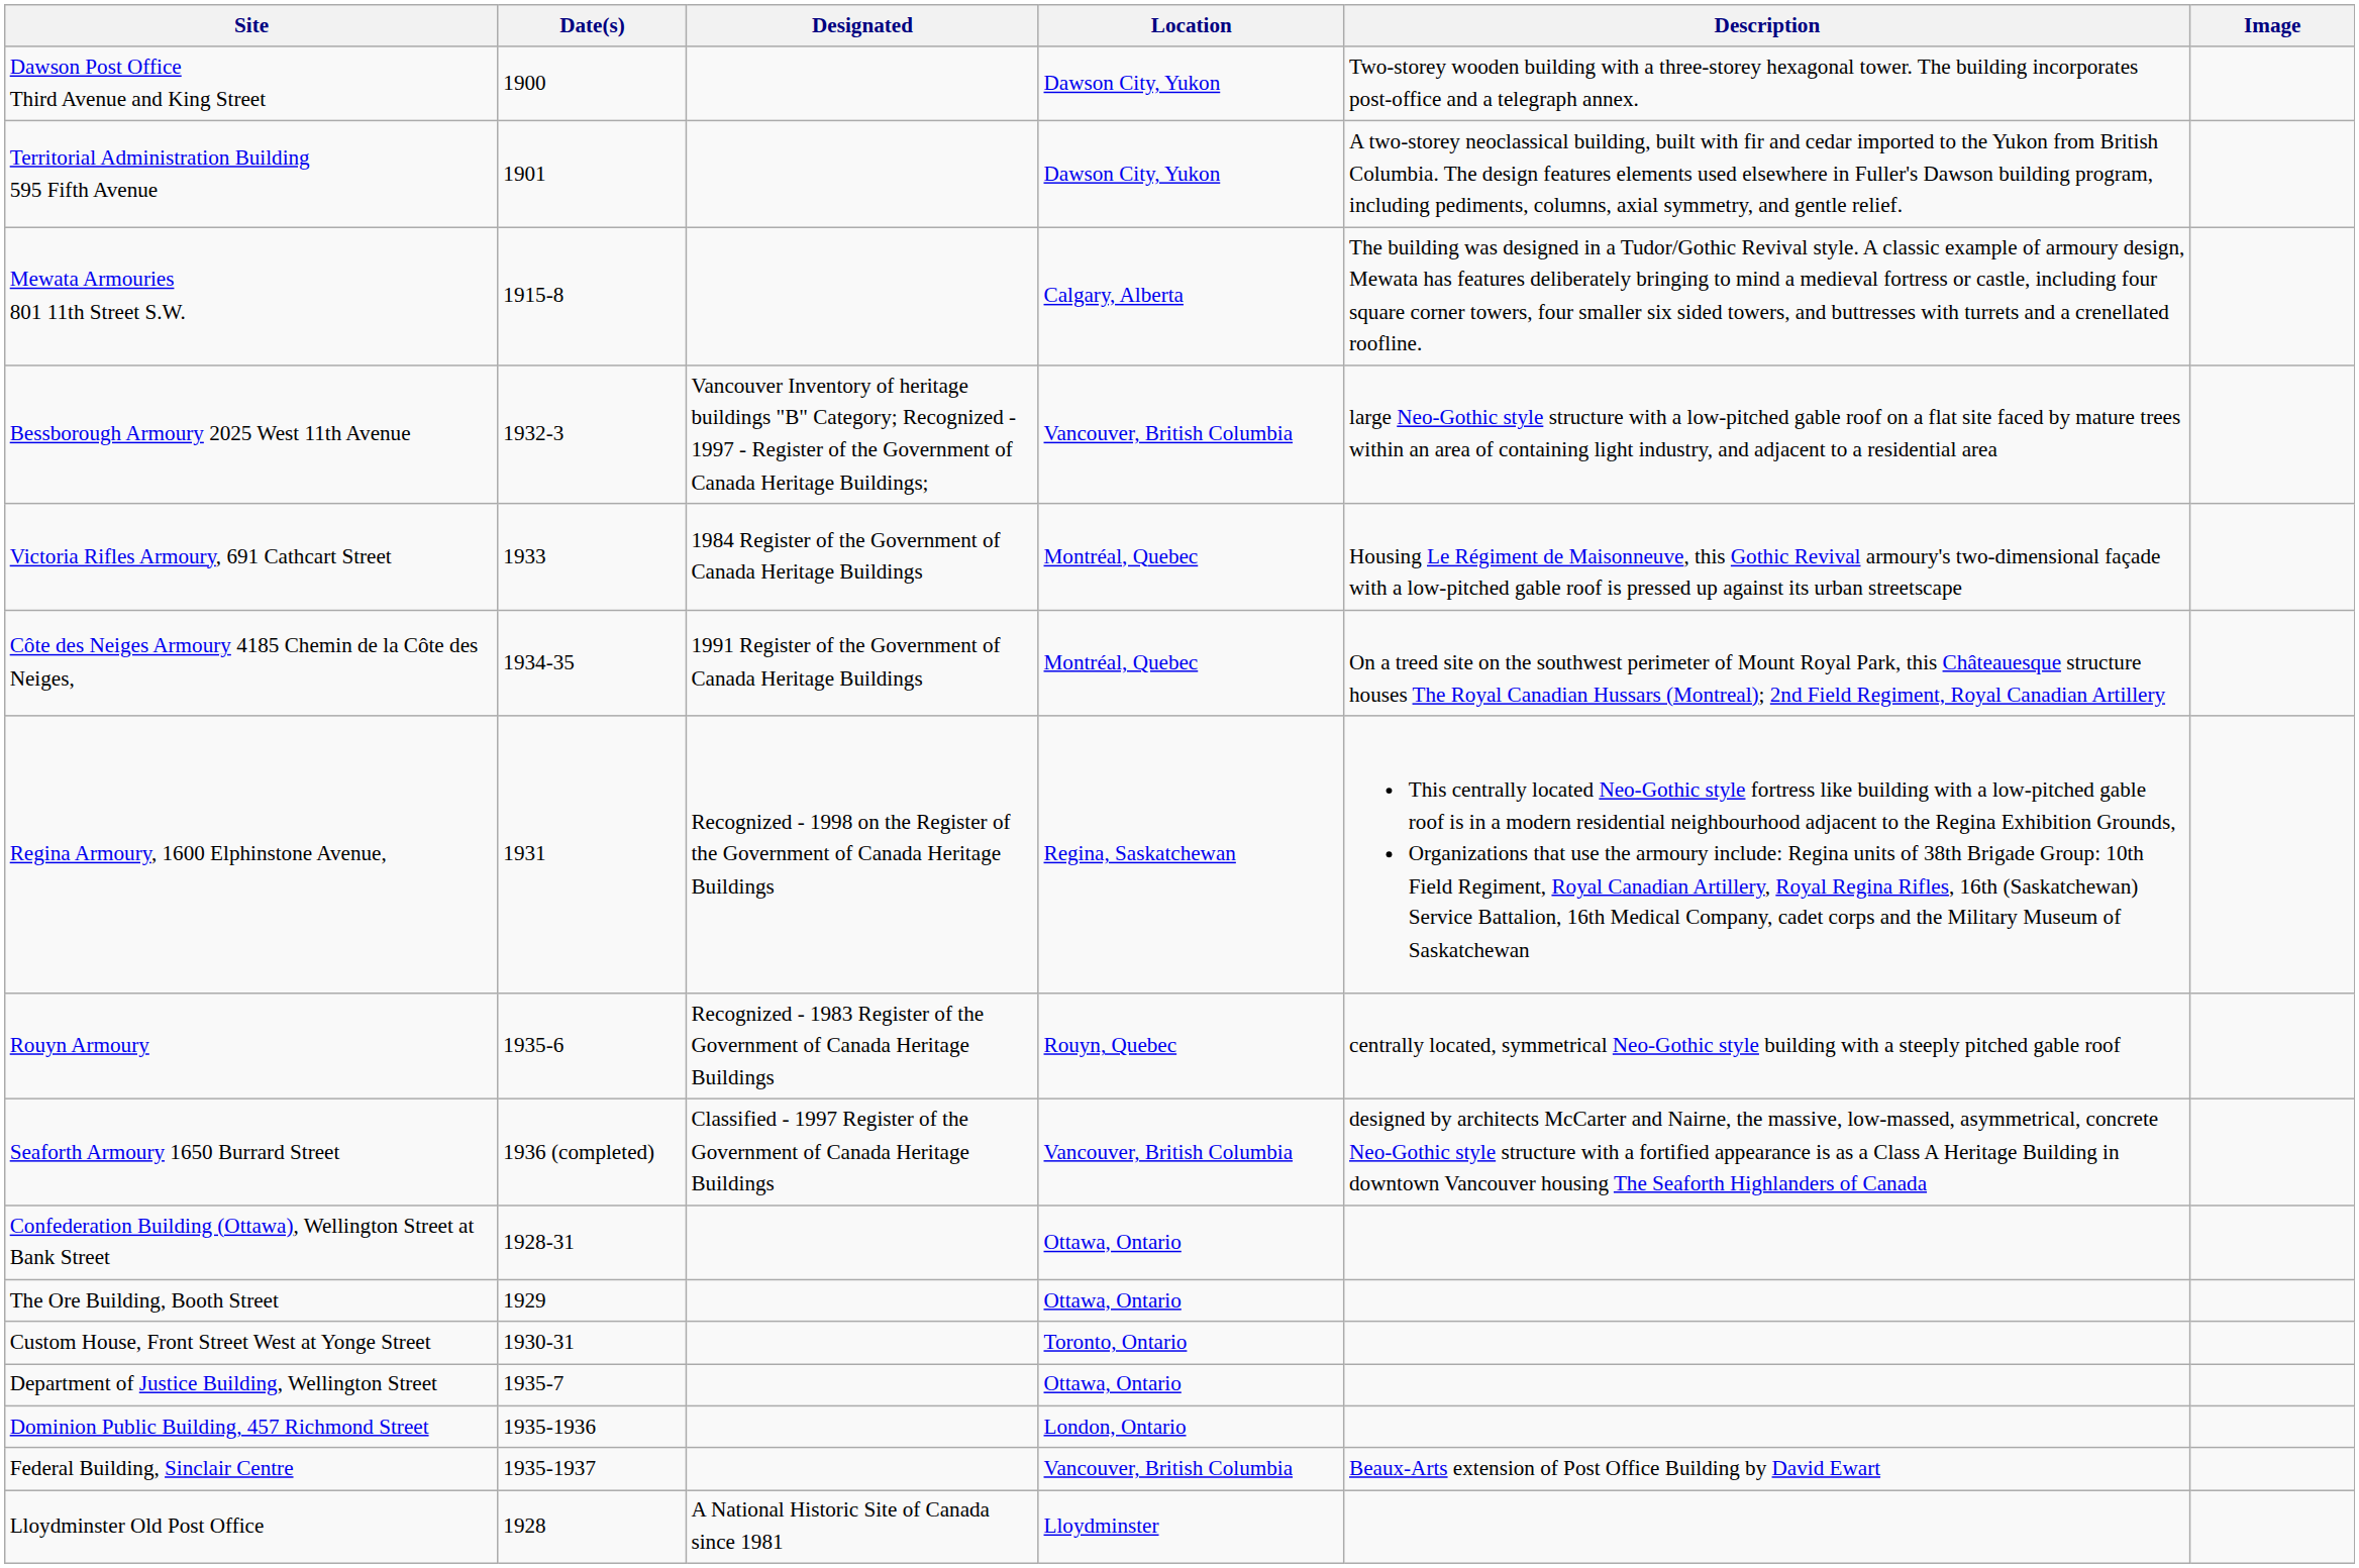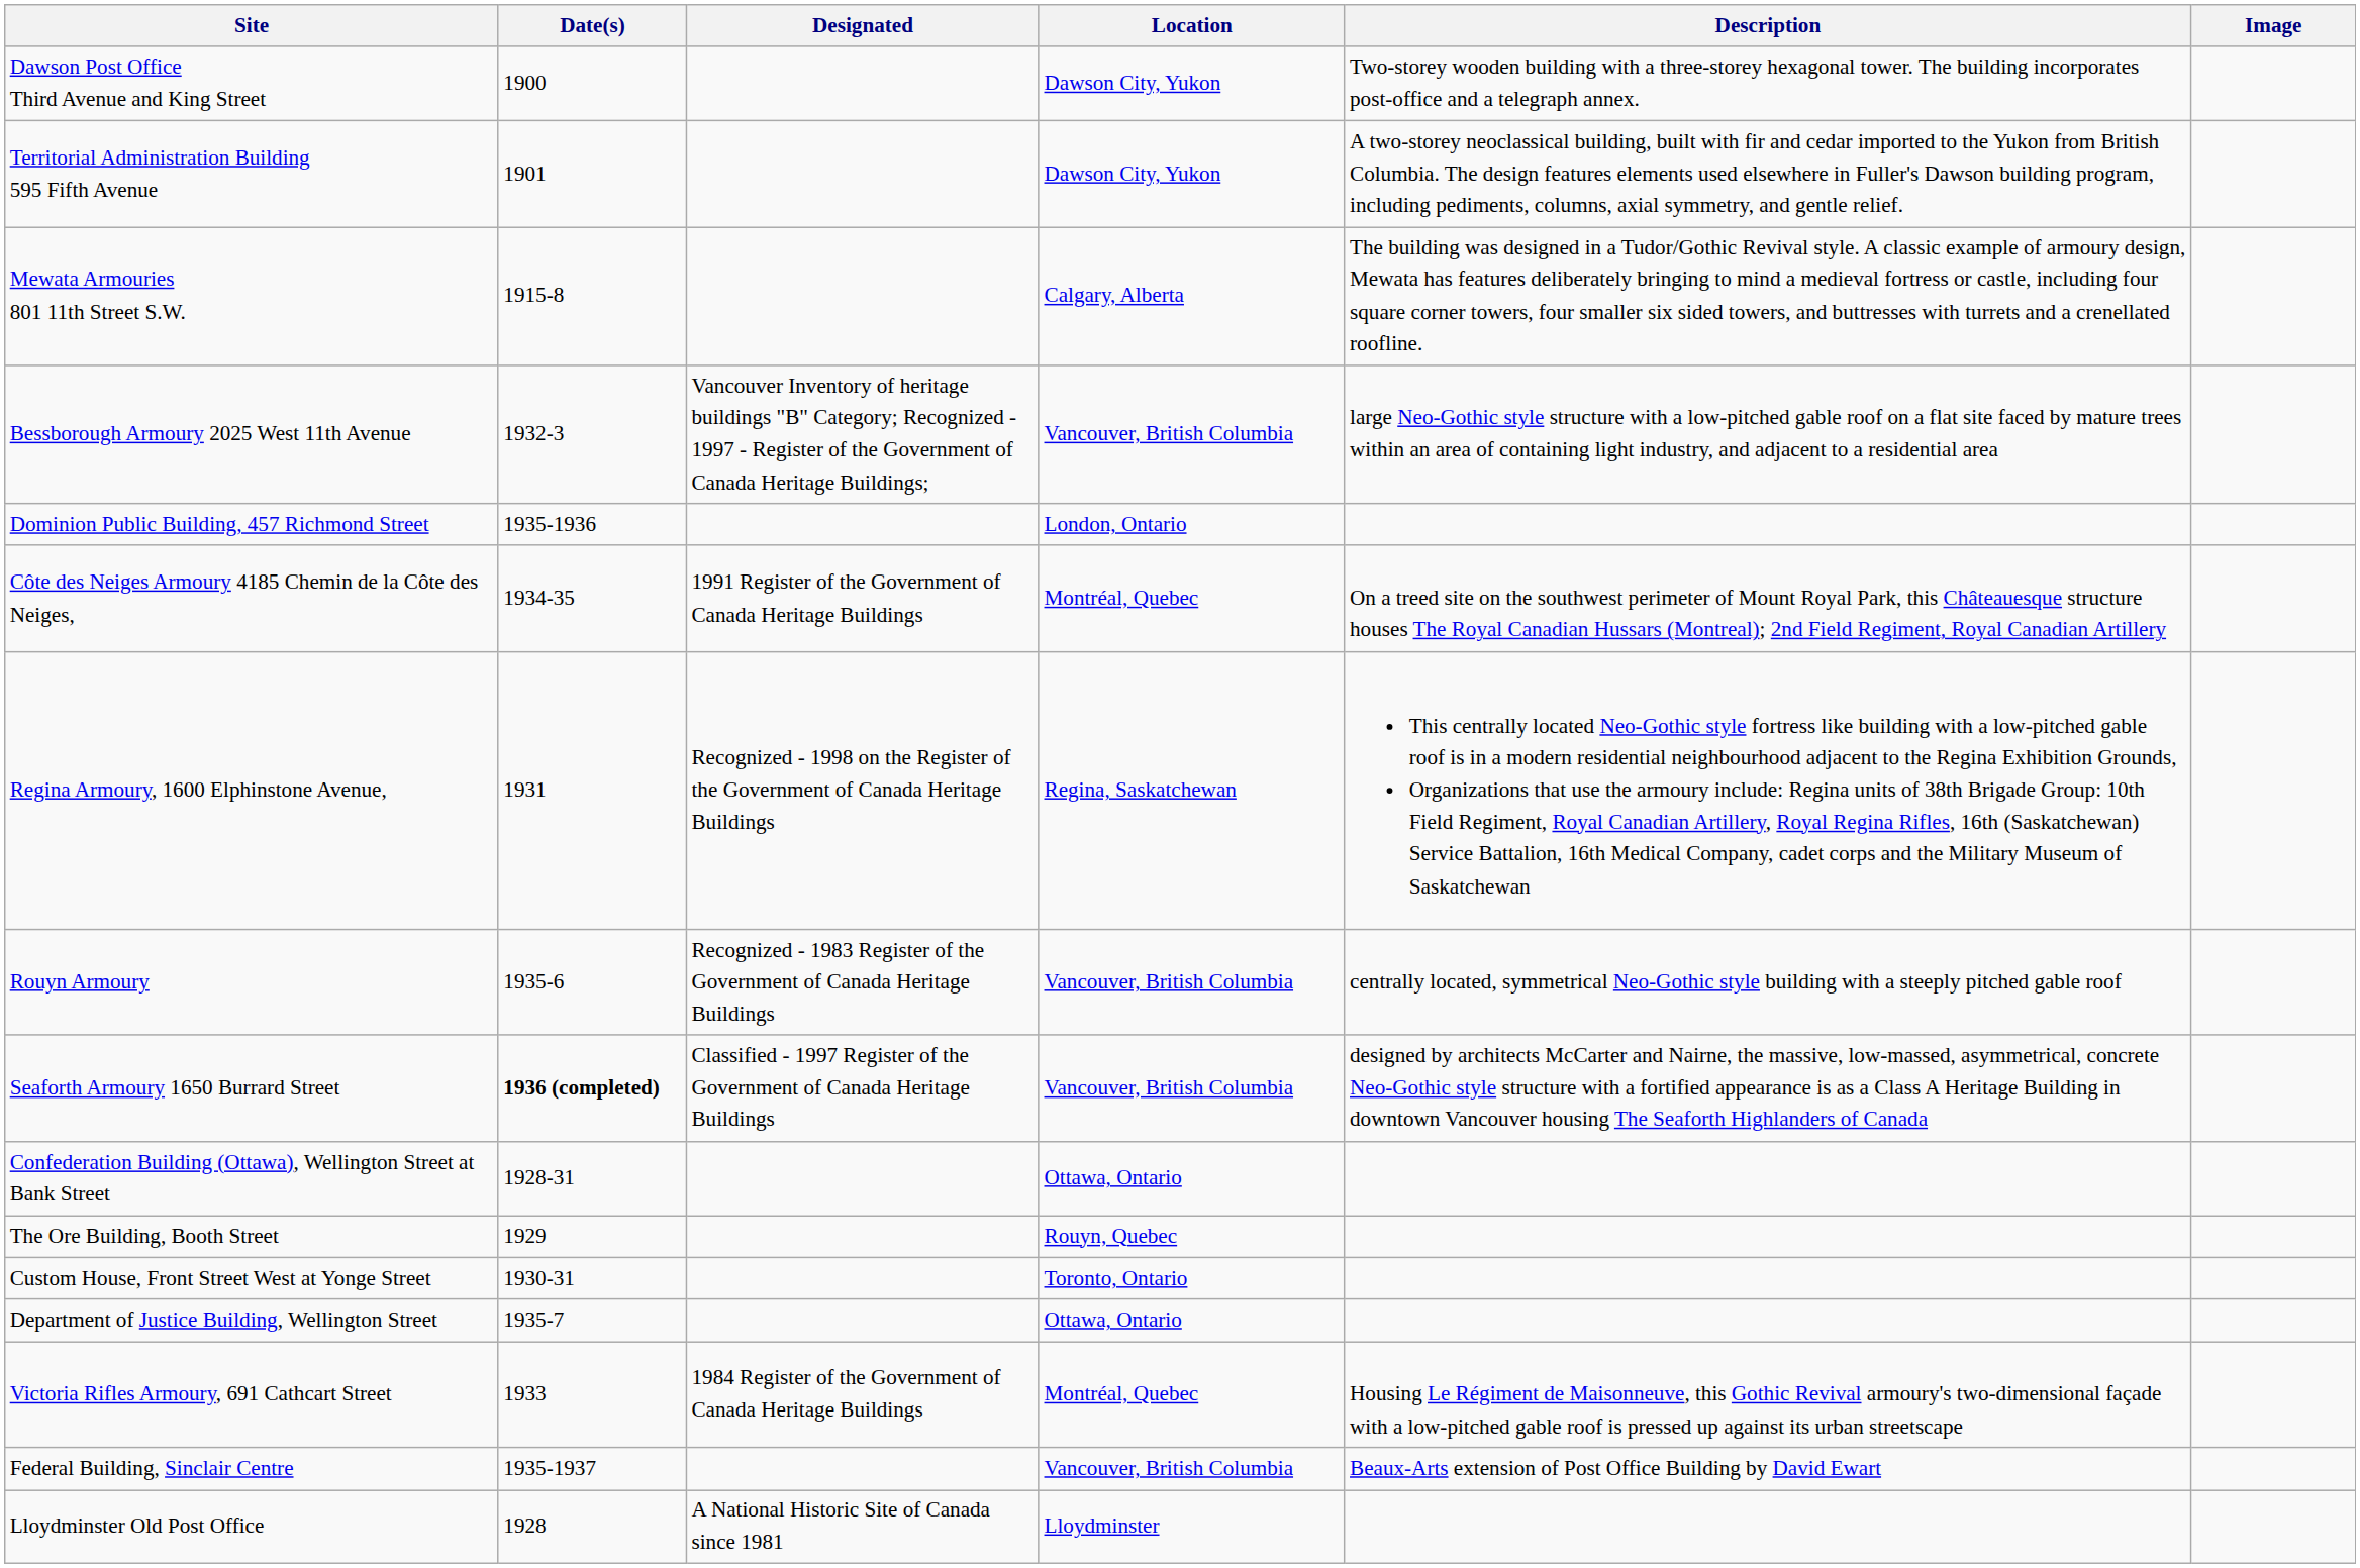 <table class="wikitable sortable" style="font-size:90%;width:100%;border:0px;text-align:left;line-height:150%;">
 <tr>
 <th style="background: #f2f2f2; color: #000080" width="21%">Site</th>
 <th style="background: #f2f2f2; color: #000080" width="8%">Date(s)</th>
 <th style="background: #f2f2f2; color: #000080" width="15%">Designated</th>
 <th style="background: #f2f2f2; color: #000080" width="13%">Location</th>
 <th style="background: #f2f2f2; color: #000080" width="36%" class="unsortable">Description</th>
 <th style="background: #f2f2f2; color: #000080" width="7%" class="unsortable">Image</th>
 </tr>
 <tr>
 <td><a href='#'>Dawson Post Office</a><br> Third Avenue and King Street</td>
 <td>1900</td>
 <td></td>
 <td><a href='#'>Dawson City, Yukon</a></td>
 <td>Two-storey wooden building with a three-storey hexagonal tower. The building incorporates post-office and a telegraph annex.</td>
 <td></td>
 </tr>
 <tr>
 <td><a href='#'>Territorial Administration Building</a><br>595 Fifth Avenue</td>
 <td>1901</td>
 <td></td>
 <td><a href='#'>Dawson City, Yukon</a></td>
 <td>A two-storey neoclassical building, built with fir and cedar imported to the Yukon from British Columbia. The design features elements used elsewhere in Fuller's Dawson building program, including pediments, columns, axial symmetry, and gentle relief.</td>
 <td></td>
 </tr>
 <tr>
 <td><a href='#'>Mewata Armouries</a><br>801 11th Street S.W.</td>
 <td>1915-8</td>
 <td></td>
 <td><a href='#'>Calgary, Alberta</a></td>
 <td>The building was designed in a Tudor/Gothic Revival style. A classic example of armoury design, Mewata has features deliberately bringing to mind a medieval fortress or castle, including four square corner towers, four smaller six sided towers, and buttresses with turrets and a crenellated roofline.</td>
 <td></td>
 </tr>
 <tr>
 <td><a href='#'>Bessborough Armoury</a> 2025 West 11th Avenue</td>
 <td>1932-3</td>
 <td>Vancouver Inventory of heritage buildings "B" Category; Recognized - 1997 - Register of the Government of Canada Heritage Buildings;</td>
 <td><a href='#'>Vancouver, British Columbia</a></td>
 <td>large <a href='#'>Neo-Gothic style</a> structure with a low-pitched gable roof on a flat site faced by mature trees within an area of containing light industry, and adjacent to a residential area</td>
 <td></td>
 </tr>
 <tr>
-<td><a href='#'>Victoria Rifles Armoury</a>, 691 Cathcart Street</td>
-<td>1933</td>
-<td>1984 Register of the Government of Canada Heritage Buildings</td>
-<td><a href='#'>Montréal, Quebec</a></td>
-<td><br>Housing <a href='#'>Le Régiment de Maisonneuve</a>, this <a href='#'>Gothic Revival</a> armoury's two-dimensional façade with a low-pitched gable roof is pressed up against its urban streetscape</td>
+<td><a href='#'>Dominion Public Building, 457 Richmond Street</a></td>
+<td>1935-1936</td>
+<td></td>
+<td><a href='#'>London, Ontario</a></td>
+<td></td>
 <td></td>
 </tr>
 <tr>
 <td><a href='#'>Côte des Neiges Armoury</a> 4185 Chemin de la Côte des Neiges,</td>
 <td>1934-35</td>
 <td>1991 Register of the Government of Canada Heritage Buildings</td>
 <td><a href='#'>Montréal, Quebec</a></td>
 <td><br>On a treed site on the southwest perimeter of Mount Royal Park, this <a href='#'>Châteauesque</a> structure houses <a href='#'>The Royal Canadian Hussars (Montreal)</a>; <a href='#'>2nd Field Regiment, Royal Canadian Artillery</a></td>
 <td></td>
 </tr>
 <tr>
 <td><a href='#'>Regina Armoury</a>, 1600 Elphinstone Avenue,</td>
 <td>1931</td>
 <td>Recognized - 1998 on the Register of the Government of Canada Heritage Buildings</td>
 <td><a href='#'>Regina, Saskatchewan</a></td>
 <td><br><ul><li>This centrally located <a href='#'>Neo-Gothic style</a> fortress like building with a low-pitched gable roof is in a modern residential neighbourhood adjacent to the Regina Exhibition Grounds,</li><li>Organizations that use the armoury include: Regina units of 38th Brigade Group: 10th Field Regiment, <a href='#'>Royal Canadian Artillery</a>, <a href='#'>Royal Regina Rifles</a>, 16th (Saskatchewan) Service Battalion, 16th Medical Company, cadet corps and the Military Museum of Saskatchewan</li></ul></td>
 <td></td>
 </tr>
 <tr>
 <td><a href='#'>Rouyn Armoury</a></td>
 <td>1935-6</td>
 <td>Recognized - 1983 Register of the Government of Canada Heritage Buildings</td>
-<td><a href='#'>Rouyn, Quebec</a></td>
+<td><a href='#'>Vancouver, British Columbia</a></td>
 <td>centrally located, symmetrical <a href='#'>Neo-Gothic style</a> building with a steeply pitched gable roof</td>
 <td></td>
 </tr>
 <tr>
 <td><a href='#'>Seaforth Armoury</a> 1650 Burrard Street</td>
-<td>1936 (completed)</td>
+<td><strong>1936 (completed)</strong></td>
 <td>Classified - 1997 Register of the Government of Canada Heritage Buildings</td>
 <td><a href='#'>Vancouver, British Columbia</a></td>
 <td>designed by architects McCarter and Nairne, the massive, low-massed, asymmetrical, concrete <a href='#'>Neo-Gothic style</a> structure with a fortified appearance is as a Class A Heritage Building in downtown Vancouver housing <a href='#'>The Seaforth Highlanders of Canada</a></td>
 <td></td>
 </tr>
 <tr>
 <td><a href='#'>Confederation Building (Ottawa)</a>, Wellington Street at Bank Street</td>
 <td>1928-31</td>
 <td></td>
 <td><a href='#'>Ottawa, Ontario</a></td>
 <td></td>
 <td></td>
 </tr>
 <tr>
 <td>The Ore Building, Booth Street</td>
 <td>1929</td>
 <td></td>
-<td><a href='#'>Ottawa, Ontario</a></td>
+<td><a href='#'>Rouyn, Quebec</a></td>
 <td></td>
 <td></td>
 </tr>
 <tr>
 <td>Custom House, Front Street West at Yonge Street</td>
 <td>1930-31</td>
 <td></td>
 <td><a href='#'>Toronto, Ontario</a></td>
 <td></td>
 <td></td>
 </tr>
 <tr>
 <td>Department of <a href='#'>Justice Building</a>, Wellington Street</td>
 <td>1935-7</td>
 <td></td>
 <td><a href='#'>Ottawa, Ontario</a></td>
 <td></td>
 <td></td>
 </tr>
 <tr>
-<td><a href='#'>Dominion Public Building, 457 Richmond Street</a></td>
-<td>1935-1936</td>
-<td></td>
-<td><a href='#'>London, Ontario</a></td>
-<td></td>
+<td><a href='#'>Victoria Rifles Armoury</a>, 691 Cathcart Street</td>
+<td>1933</td>
+<td>1984 Register of the Government of Canada Heritage Buildings</td>
+<td><a href='#'>Montréal, Quebec</a></td>
+<td><br>Housing <a href='#'>Le Régiment de Maisonneuve</a>, this <a href='#'>Gothic Revival</a> armoury's two-dimensional façade with a low-pitched gable roof is pressed up against its urban streetscape</td>
 <td></td>
 </tr>
 <tr>
 <td>Federal Building, <a href='#'>Sinclair Centre</a></td>
 <td>1935-1937</td>
 <td></td>
 <td><a href='#'>Vancouver, British Columbia</a></td>
 <td><a href='#'>Beaux-Arts</a> extension of Post Office Building by <a href='#'>David Ewart</a></td>
 <td></td>
 </tr>
 <tr>
 <td>Lloydminster Old Post Office</td>
 <td>1928</td>
 <td>A National Historic Site of Canada since 1981</td>
 <td><a href='#'>Lloydminster</a></td>
 <td></td>
 <td></td>
 </tr>
 </table>
